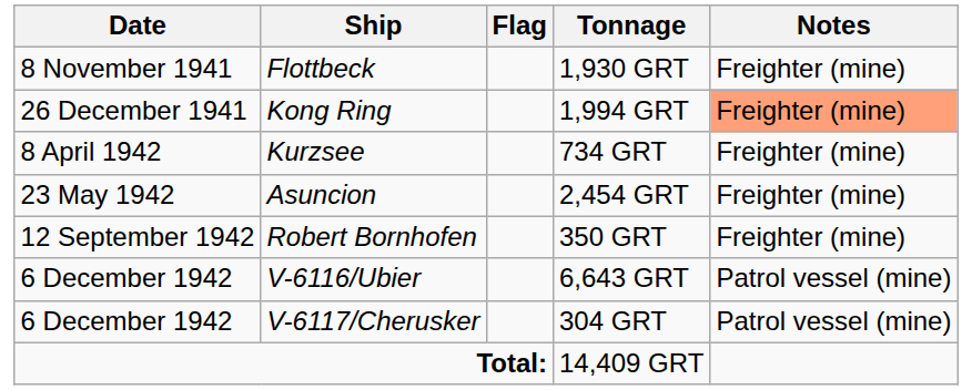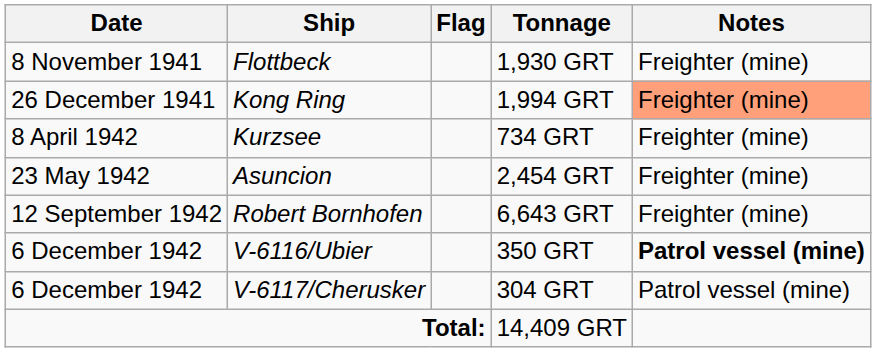 <table class="wikitable" style="margin:1em auto;">
 <tr>
 <th>Date</th>
 <th>Ship</th>
 <th>Flag</th>
 <th>Tonnage</th>
 <th>Notes</th>
 </tr>
 <tr>
 <td>8 November 1941</td>
 <td><em>Flottbeck</em></td>
 <td></td>
 <td>1,930 GRT</td>
 <td>Freighter (mine)</td>
 </tr>
 <tr>
 <td>26 December 1941</td>
 <td><em>Kong Ring</em></td>
 <td></td>
 <td>1,994 GRT</td>
 <td style="background: lightsalmon;">Freighter (mine)</td>
 </tr>
 <tr>
 <td>8 April 1942</td>
 <td><em>Kurzsee</em></td>
 <td></td>
 <td>734 GRT</td>
 <td>Freighter (mine)</td>
 </tr>
 <tr>
 <td>23 May 1942</td>
 <td><em>Asuncion</em></td>
 <td></td>
 <td>2,454 GRT</td>
 <td>Freighter (mine)</td>
 </tr>
 <tr>
 <td>12 September 1942</td>
 <td><em>Robert Bornhofen</em></td>
 <td></td>
-<td>350 GRT</td>
+<td>6,643 GRT</td>
 <td>Freighter (mine)</td>
 </tr>
 <tr>
 <td>6 December 1942</td>
 <td><em>V-6116/Ubier</em></td>
 <td></td>
-<td>6,643 GRT</td>
-<td>Patrol vessel (mine)</td>
+<td>350 GRT</td>
+<td><strong>Patrol vessel (mine)</strong></td>
 </tr>
 <tr>
 <td>6 December 1942</td>
 <td><em>V-6117/Cherusker</em></td>
 <td></td>
 <td>304 GRT</td>
 <td>Patrol vessel (mine)</td>
 </tr>
 <tr>
 <td colspan=3 align=right><strong>Total:</strong></td>
 <td>14,409 GRT</td>
 <td></td>
 </tr>
 </table>
